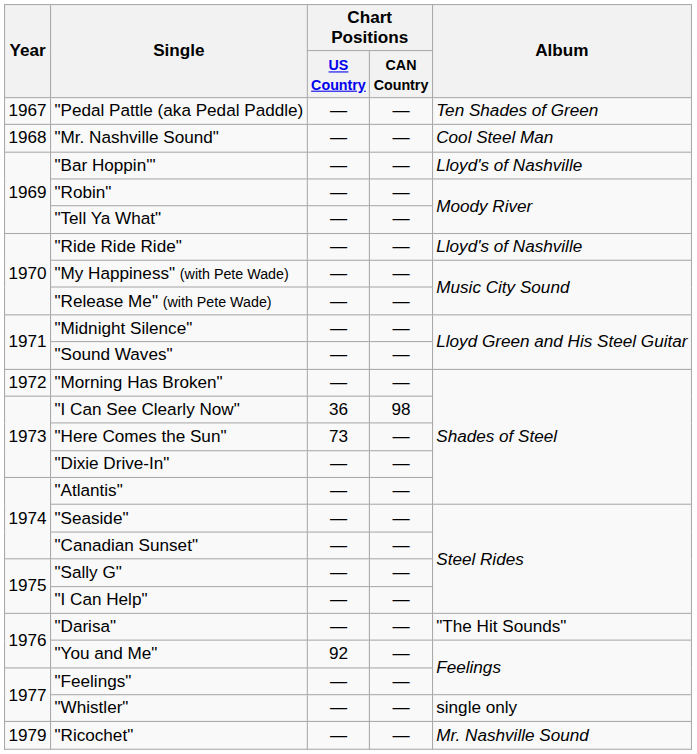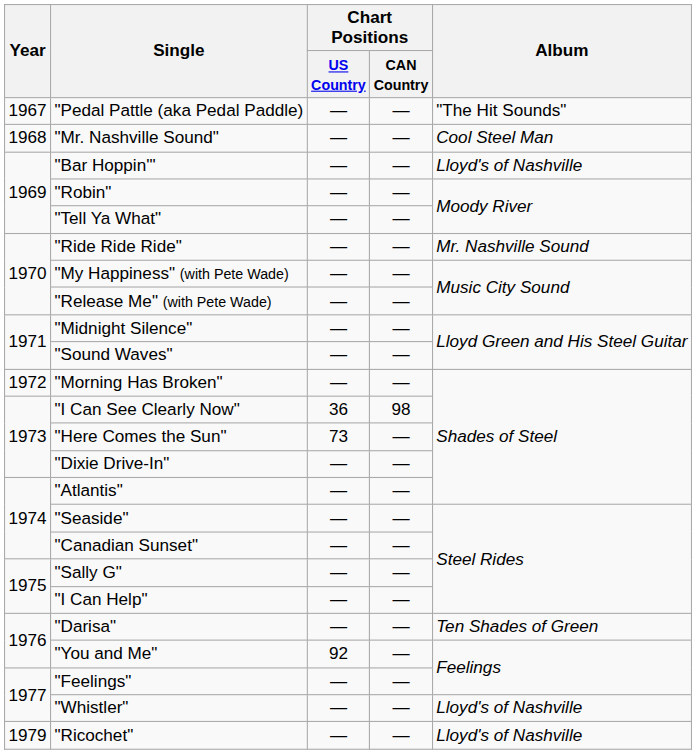 <table class="wikitable">
 <tr>
 <th rowspan="2">Year</th>
 <th rowspan="2">Single</th>
 <th colspan="2">Chart Positions</th>
 <th rowspan="2">Album</th>
 </tr>
 <tr>
 <th width="50"><small><a href='#'>US Country</a></small></th>
 <th width="50"><small>CAN Country</small></th>
 </tr>
 <tr>
 <td>1967</td>
 <td>"Pedal Pattle (aka Pedal Paddle)</td>
 <td align="center">—</td>
 <td align="center">—</td>
-<td><em>Ten Shades of Green</em></td>
+<td>"The Hit Sounds"</td>
 </tr>
 <tr>
 <td>1968</td>
 <td>"Mr. Nashville Sound"</td>
 <td align="center">—</td>
 <td align="center">—</td>
 <td><em>Cool Steel Man</em></td>
 </tr>
 <tr>
 <td rowspan="3">1969</td>
 <td>"Bar Hoppin'"</td>
 <td align="center">—</td>
 <td align="center">—</td>
 <td><em>Lloyd's of Nashville</em></td>
 </tr>
 <tr>
 <td>"Robin"</td>
 <td align="center">—</td>
 <td align="center">—</td>
 <td rowspan="2"><em>Moody River</em></td>
 </tr>
 <tr>
 <td>"Tell Ya What"</td>
 <td align="center">—</td>
 <td align="center">—</td>
 </tr>
 <tr>
 <td rowspan="3">1970</td>
 <td>"Ride Ride Ride"</td>
 <td align="center">—</td>
 <td align="center">—</td>
-<td><em>Lloyd's of Nashville</em></td>
+<td><em>Mr. Nashville Sound</em></td>
 </tr>
 <tr>
 <td>"My Happiness" <small>(with Pete Wade)</small></td>
 <td align="center">—</td>
 <td align="center">—</td>
 <td rowspan="2"><em>Music City Sound</em></td>
 </tr>
 <tr>
 <td>"Release Me" <small>(with Pete Wade)</small></td>
 <td align="center">—</td>
 <td align="center">—</td>
 </tr>
 <tr>
 <td rowspan="2">1971</td>
 <td>"Midnight Silence"</td>
 <td align="center">—</td>
 <td align="center">—</td>
 <td rowspan="2"><em>Lloyd Green and His Steel Guitar</em></td>
 </tr>
 <tr>
 <td>"Sound Waves"</td>
 <td align="center">—</td>
 <td align="center">—</td>
 </tr>
 <tr>
 <td>1972</td>
 <td>"Morning Has Broken"</td>
 <td align="center">—</td>
 <td align="center">—</td>
 <td rowspan="5"><em>Shades of Steel</em></td>
 </tr>
 <tr>
 <td rowspan="3">1973</td>
 <td>"I Can See Clearly Now"</td>
 <td align="center">36</td>
 <td align="center">98</td>
 </tr>
 <tr>
 <td>"Here Comes the Sun"</td>
 <td align="center">73</td>
 <td align="center">—</td>
 </tr>
 <tr>
 <td>"Dixie Drive-In"</td>
 <td align="center">—</td>
 <td align="center">—</td>
 </tr>
 <tr>
 <td rowspan="3">1974</td>
 <td>"Atlantis"</td>
 <td align="center">—</td>
 <td align="center">—</td>
 </tr>
 <tr>
 <td>"Seaside"</td>
 <td align="center">—</td>
 <td align="center">—</td>
 <td rowspan="4"><em>Steel Rides</em></td>
 </tr>
 <tr>
 <td>"Canadian Sunset"</td>
 <td align="center">—</td>
 <td align="center">—</td>
 </tr>
 <tr>
 <td rowspan="2">1975</td>
 <td>"Sally G"</td>
 <td align="center">—</td>
 <td align="center">—</td>
 </tr>
 <tr>
 <td>"I Can Help"</td>
 <td align="center">—</td>
 <td align="center">—</td>
 </tr>
 <tr>
 <td rowspan="2">1976</td>
 <td>"Darisa"</td>
 <td align="center">—</td>
 <td align="center">—</td>
-<td>"The Hit Sounds"</td>
+<td><em>Ten Shades of Green</em></td>
 </tr>
 <tr>
 <td>"You and Me"</td>
 <td align="center">92</td>
 <td align="center">—</td>
 <td rowspan="2"><em>Feelings</em></td>
 </tr>
 <tr>
 <td rowspan="2">1977</td>
 <td>"Feelings"</td>
 <td align="center">—</td>
 <td align="center">—</td>
 </tr>
 <tr>
 <td>"Whistler"</td>
 <td align="center">—</td>
 <td align="center">—</td>
-<td>single only</td>
+<td><em>Lloyd's of Nashville</em></td>
 </tr>
 <tr>
 <td>1979</td>
 <td>"Ricochet"</td>
 <td align="center">—</td>
 <td align="center">—</td>
-<td><em>Mr. Nashville Sound</em></td>
+<td><em>Lloyd's of Nashville</em></td>
 </tr>
 </table>
